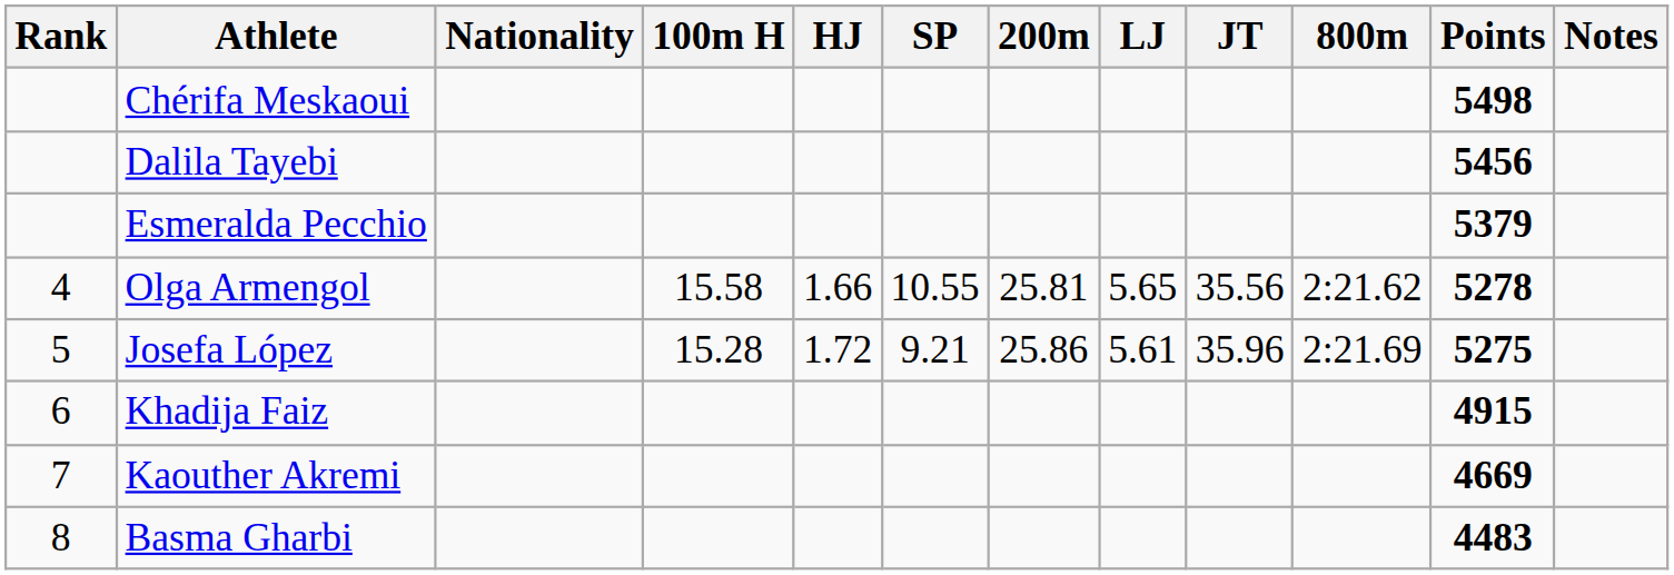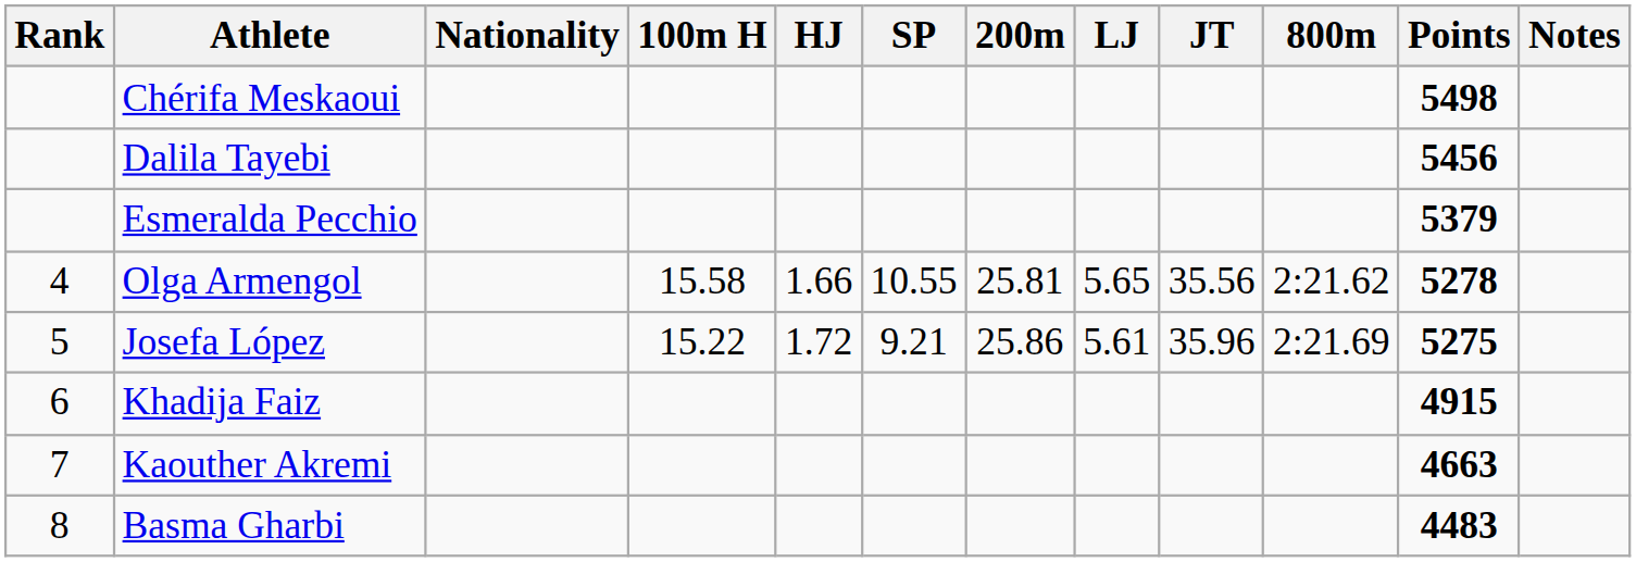 <table class="wikitable sortable" style="text-align:center">
 <tr>
 <th>Rank</th>
 <th>Athlete</th>
 <th>Nationality</th>
 <th>100m H</th>
 <th>HJ</th>
 <th>SP</th>
 <th>200m</th>
 <th>LJ</th>
 <th>JT</th>
 <th>800m</th>
 <th>Points</th>
 <th>Notes</th>
 </tr>
 <tr>
 <td></td>
 <td align=left><a href='#'>Chérifa Meskaoui</a></td>
 <td align=left></td>
 <td></td>
 <td></td>
 <td></td>
 <td></td>
 <td></td>
 <td></td>
 <td></td>
 <td><strong>5498</strong></td>
 <td></td>
 </tr>
 <tr>
 <td></td>
 <td align=left><a href='#'>Dalila Tayebi</a></td>
 <td align=left></td>
 <td></td>
 <td></td>
 <td></td>
 <td></td>
 <td></td>
 <td></td>
 <td></td>
 <td><strong>5456</strong></td>
 <td></td>
 </tr>
 <tr>
 <td></td>
 <td align=left><a href='#'>Esmeralda Pecchio</a></td>
 <td align=left></td>
 <td></td>
 <td></td>
 <td></td>
 <td></td>
 <td></td>
 <td></td>
 <td></td>
 <td><strong>5379</strong></td>
 <td></td>
 </tr>
 <tr>
 <td>4</td>
 <td align=left><a href='#'>Olga Armengol</a></td>
 <td align=left></td>
 <td>15.58</td>
 <td>1.66</td>
 <td>10.55</td>
 <td>25.81</td>
 <td>5.65</td>
 <td>35.56</td>
 <td>2:21.62</td>
 <td><strong>5278</strong></td>
 <td></td>
 </tr>
 <tr>
 <td>5</td>
 <td align=left><a href='#'>Josefa López</a></td>
 <td align=left></td>
-<td>15.28</td>
+<td>15.22</td>
 <td>1.72</td>
 <td>9.21</td>
 <td>25.86</td>
 <td>5.61</td>
 <td>35.96</td>
 <td>2:21.69</td>
 <td><strong>5275</strong></td>
 <td></td>
 </tr>
 <tr>
 <td>6</td>
 <td align=left><a href='#'>Khadija Faiz</a></td>
 <td align=left></td>
 <td></td>
 <td></td>
 <td></td>
 <td></td>
 <td></td>
 <td></td>
 <td></td>
 <td><strong>4915</strong></td>
 <td></td>
 </tr>
 <tr>
 <td>7</td>
 <td align=left><a href='#'>Kaouther Akremi</a></td>
 <td align=left></td>
 <td></td>
 <td></td>
 <td></td>
 <td></td>
 <td></td>
 <td></td>
 <td></td>
-<td><strong>4669</strong></td>
+<td><strong>4663</strong></td>
 <td></td>
 </tr>
 <tr>
 <td>8</td>
 <td align=left><a href='#'>Basma Gharbi</a></td>
 <td align=left></td>
 <td></td>
 <td></td>
 <td></td>
 <td></td>
 <td></td>
 <td></td>
 <td></td>
 <td><strong>4483</strong></td>
 <td></td>
 </tr>
 </table>
